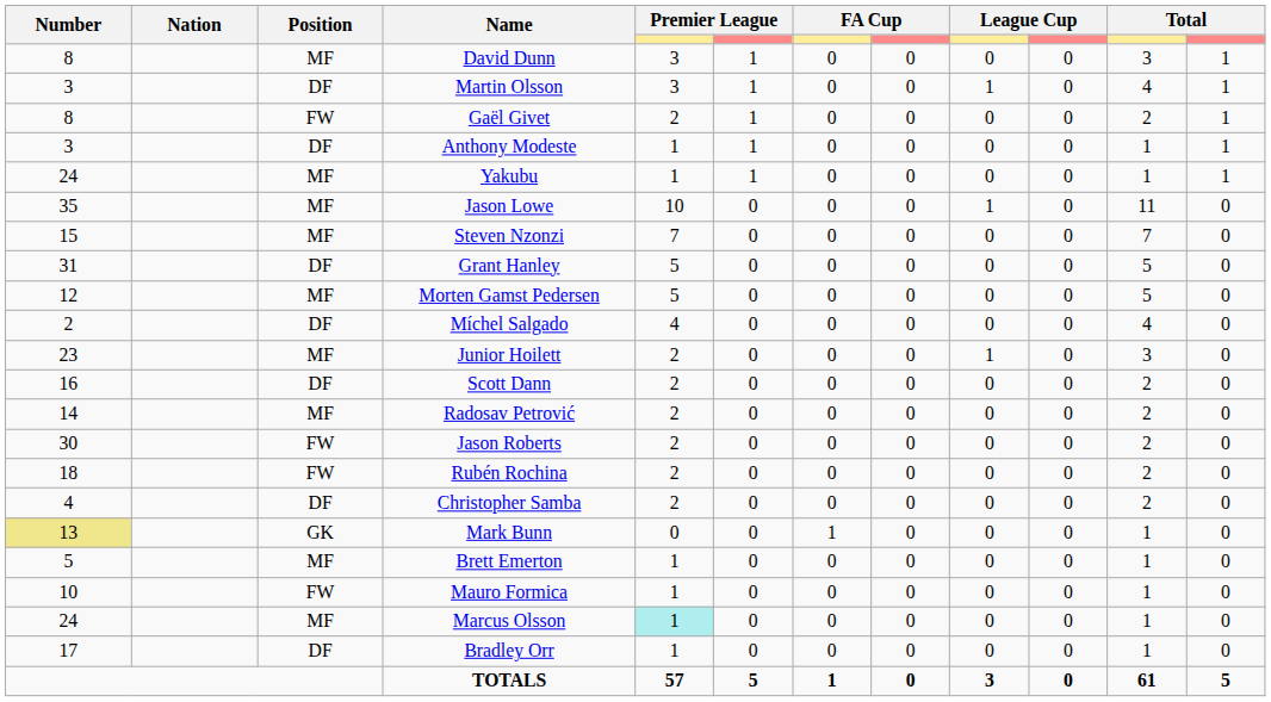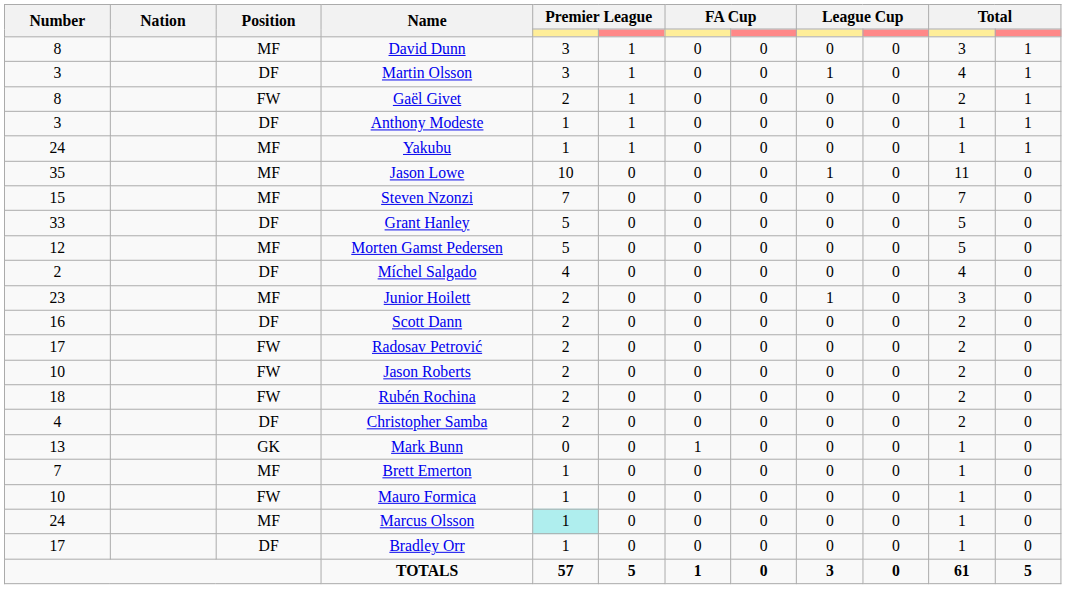 <table class="wikitable" style="text-align:center;">
 <tr>
 <th rowspan="2"  style="width:10%; ">Number</th>
 <th rowspan="2"  style="width:10%; ">Nation</th>
 <th rowspan="2"  style="width:10%; ">Position</th>
 <th rowspan="2"  style="width:20%; ">Name</th>
 <th colspan="2">Premier League</th>
 <th colspan="2">FA Cup</th>
 <th colspan="2">League Cup</th>
 <th colspan="2">Total</th>
 </tr>
 <tr>
 <th style="width:60px; background:#fe9;"></th>
 <th style="width:60px; background:#ff8888;"></th>
 <th style="width:60px; background:#fe9;"></th>
 <th style="width:60px; background:#ff8888;"></th>
 <th style="width:60px; background:#fe9;"></th>
 <th style="width:60px; background:#ff8888;"></th>
 <th style="width:60px; background:#fe9;"></th>
 <th style="width:60px; background:#ff8888;"></th>
 </tr>
 <tr>
 <td>8</td>
 <td></td>
 <td>MF</td>
 <td><a href='#'>David Dunn</a></td>
 <td>3</td>
 <td>1</td>
 <td>0</td>
 <td>0</td>
 <td>0</td>
 <td>0</td>
 <td>3</td>
 <td>1</td>
 </tr>
 <tr>
 <td>3</td>
 <td></td>
 <td>DF</td>
 <td><a href='#'>Martin Olsson</a></td>
 <td>3</td>
 <td>1</td>
 <td>0</td>
 <td>0</td>
 <td>1</td>
 <td>0</td>
 <td>4</td>
 <td>1</td>
 </tr>
 <tr>
 <td>8</td>
 <td></td>
 <td>FW</td>
 <td><a href='#'>Gaël Givet</a></td>
 <td>2</td>
 <td>1</td>
 <td>0</td>
 <td>0</td>
 <td>0</td>
 <td>0</td>
 <td>2</td>
 <td>1</td>
 </tr>
 <tr>
 <td>3</td>
 <td></td>
 <td>DF</td>
 <td><a href='#'>Anthony Modeste</a></td>
 <td>1</td>
 <td>1</td>
 <td>0</td>
 <td>0</td>
 <td>0</td>
 <td>0</td>
 <td>1</td>
 <td>1</td>
 </tr>
 <tr>
 <td>24</td>
 <td></td>
 <td>MF</td>
 <td><a href='#'>Yakubu</a></td>
 <td>1</td>
 <td>1</td>
 <td>0</td>
 <td>0</td>
 <td>0</td>
 <td>0</td>
 <td>1</td>
 <td>1</td>
 </tr>
 <tr>
 <td>35</td>
 <td></td>
 <td>MF</td>
 <td><a href='#'>Jason Lowe</a></td>
 <td>10</td>
 <td>0</td>
 <td>0</td>
 <td>0</td>
 <td>1</td>
 <td>0</td>
 <td>11</td>
 <td>0</td>
 </tr>
 <tr>
 <td>15</td>
 <td></td>
 <td>MF</td>
 <td><a href='#'>Steven Nzonzi</a></td>
 <td>7</td>
 <td>0</td>
 <td>0</td>
 <td>0</td>
 <td>0</td>
 <td>0</td>
 <td>7</td>
 <td>0</td>
 </tr>
 <tr>
-<td>31</td>
+<td>33</td>
 <td></td>
 <td>DF</td>
 <td><a href='#'>Grant Hanley</a></td>
 <td>5</td>
 <td>0</td>
 <td>0</td>
 <td>0</td>
 <td>0</td>
 <td>0</td>
 <td>5</td>
 <td>0</td>
 </tr>
 <tr>
 <td>12</td>
 <td></td>
 <td>MF</td>
 <td><a href='#'>Morten Gamst Pedersen</a></td>
 <td>5</td>
 <td>0</td>
 <td>0</td>
 <td>0</td>
 <td>0</td>
 <td>0</td>
 <td>5</td>
 <td>0</td>
 </tr>
 <tr>
 <td>2</td>
 <td></td>
 <td>DF</td>
 <td><a href='#'>Míchel Salgado</a></td>
 <td>4</td>
 <td>0</td>
 <td>0</td>
 <td>0</td>
 <td>0</td>
 <td>0</td>
 <td>4</td>
 <td>0</td>
 </tr>
 <tr>
 <td>23</td>
 <td></td>
 <td>MF</td>
 <td><a href='#'>Junior Hoilett</a></td>
 <td>2</td>
 <td>0</td>
 <td>0</td>
 <td>0</td>
 <td>1</td>
 <td>0</td>
 <td>3</td>
 <td>0</td>
 </tr>
 <tr>
 <td>16</td>
 <td></td>
 <td>DF</td>
 <td><a href='#'>Scott Dann</a></td>
 <td>2</td>
 <td>0</td>
 <td>0</td>
 <td>0</td>
 <td>0</td>
 <td>0</td>
 <td>2</td>
 <td>0</td>
 </tr>
 <tr>
-<td>14</td>
+<td>17</td>
 <td></td>
-<td>MF</td>
+<td>FW</td>
 <td><a href='#'>Radosav Petrović</a></td>
 <td>2</td>
 <td>0</td>
 <td>0</td>
 <td>0</td>
 <td>0</td>
 <td>0</td>
 <td>2</td>
 <td>0</td>
 </tr>
 <tr>
-<td>30</td>
+<td>10</td>
 <td></td>
 <td>FW</td>
 <td><a href='#'>Jason Roberts</a></td>
 <td>2</td>
 <td>0</td>
 <td>0</td>
 <td>0</td>
 <td>0</td>
 <td>0</td>
 <td>2</td>
 <td>0</td>
 </tr>
 <tr>
 <td>18</td>
 <td></td>
 <td>FW</td>
 <td><a href='#'>Rubén Rochina</a></td>
 <td>2</td>
 <td>0</td>
 <td>0</td>
 <td>0</td>
 <td>0</td>
 <td>0</td>
 <td>2</td>
 <td>0</td>
 </tr>
 <tr>
 <td>4</td>
 <td></td>
 <td>DF</td>
 <td><a href='#'>Christopher Samba</a></td>
 <td>2</td>
 <td>0</td>
 <td>0</td>
 <td>0</td>
 <td>0</td>
 <td>0</td>
 <td>2</td>
 <td>0</td>
 </tr>
 <tr>
-<td style="background: khaki;">13</td>
+<td>13</td>
 <td></td>
 <td>GK</td>
 <td><a href='#'>Mark Bunn</a></td>
 <td>0</td>
 <td>0</td>
 <td>1</td>
 <td>0</td>
 <td>0</td>
 <td>0</td>
 <td>1</td>
 <td>0</td>
 </tr>
 <tr>
-<td>5</td>
+<td>7</td>
 <td></td>
 <td>MF</td>
 <td><a href='#'>Brett Emerton</a></td>
 <td>1</td>
 <td>0</td>
 <td>0</td>
 <td>0</td>
 <td>0</td>
 <td>0</td>
 <td>1</td>
 <td>0</td>
 </tr>
 <tr>
 <td>10</td>
 <td></td>
 <td>FW</td>
 <td><a href='#'>Mauro Formica</a></td>
 <td>1</td>
 <td>0</td>
 <td>0</td>
 <td>0</td>
 <td>0</td>
 <td>0</td>
 <td>1</td>
 <td>0</td>
 </tr>
 <tr>
 <td>24</td>
 <td></td>
 <td>MF</td>
 <td><a href='#'>Marcus Olsson</a></td>
 <td style="background: paleturquoise;">1</td>
 <td>0</td>
 <td>0</td>
 <td>0</td>
 <td>0</td>
 <td>0</td>
 <td>1</td>
 <td>0</td>
 </tr>
 <tr>
 <td>17</td>
 <td></td>
 <td>DF</td>
 <td><a href='#'>Bradley Orr</a></td>
 <td>1</td>
 <td>0</td>
 <td>0</td>
 <td>0</td>
 <td>0</td>
 <td>0</td>
 <td>1</td>
 <td>0</td>
 </tr>
 <tr>
 <td colspan="3"></td>
 <td><strong>TOTALS</strong></td>
 <td><strong>57</strong></td>
 <td><strong>5</strong></td>
 <td><strong>1</strong></td>
 <td><strong>0</strong></td>
 <td><strong>3</strong></td>
 <td><strong>0</strong></td>
 <td><strong>61</strong></td>
 <td><strong>5</strong></td>
 </tr>
 </table>
